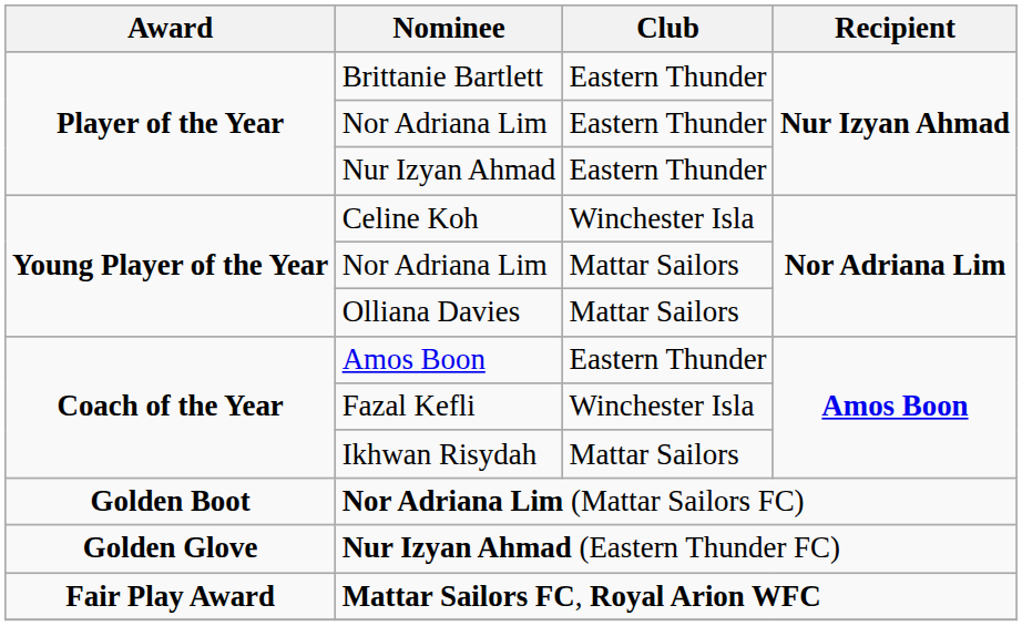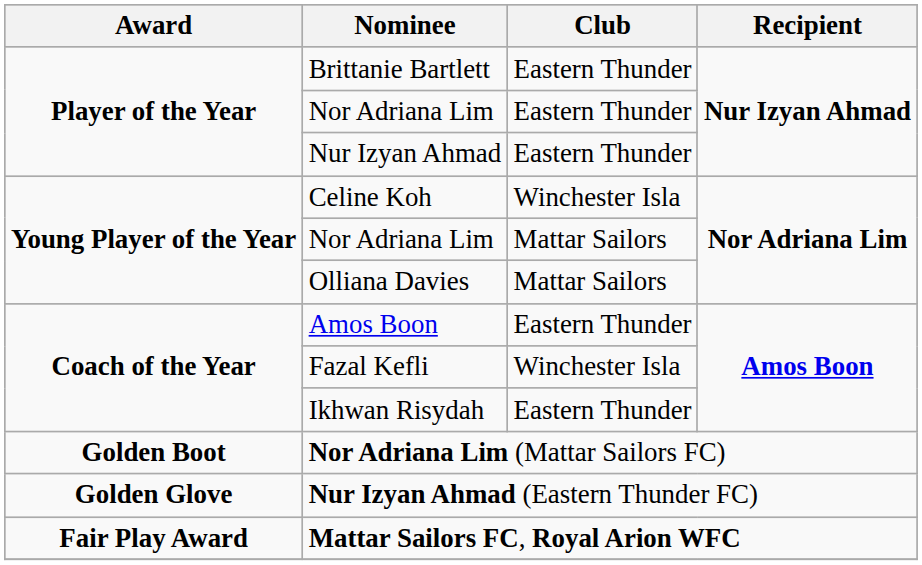 <table class="wikitable" style="font-size:100%">
 <tr>
 <th>Award</th>
 <th>Nominee</th>
 <th>Club</th>
 <th>Recipient</th>
 </tr>
 <tr>
 <td align="center" rowspan="3"><strong>Player of the Year</strong></td>
 <td>Brittanie Bartlett</td>
 <td>Eastern Thunder</td>
 <td align="center" rowspan="3"><strong>Nur Izyan Ahmad</strong></td>
 </tr>
 <tr>
 <td>Nor Adriana Lim</td>
 <td>Eastern Thunder</td>
 </tr>
 <tr>
 <td>Nur Izyan Ahmad</td>
 <td>Eastern Thunder</td>
 </tr>
 <tr>
 <td align="center" rowspan="3"><strong>Young Player of the Year</strong></td>
 <td>Celine Koh</td>
 <td>Winchester Isla</td>
 <td align="center" rowspan="3"><strong>Nor Adriana Lim</strong></td>
 </tr>
 <tr>
 <td>Nor Adriana Lim</td>
 <td>Mattar Sailors</td>
 </tr>
 <tr>
 <td>Olliana Davies</td>
 <td>Mattar Sailors</td>
 </tr>
 <tr>
 <td align="center" rowspan="3"><strong>Coach of the Year</strong></td>
 <td><a href='#'>Amos Boon</a></td>
 <td>Eastern Thunder</td>
 <td align="center" rowspan="3"><strong><a href='#'>Amos Boon</a></strong></td>
 </tr>
 <tr>
 <td>Fazal Kefli</td>
 <td>Winchester Isla</td>
 </tr>
 <tr>
 <td>Ikhwan Risydah</td>
-<td>Mattar Sailors</td>
+<td>Eastern Thunder</td>
 </tr>
 <tr>
 <td align="center"><strong>Golden Boot</strong></td>
 <td colspan="3"><strong>Nor Adriana Lim</strong> (Mattar Sailors FC)</td>
 </tr>
 <tr>
 <td align="center"><strong>Golden Glove</strong></td>
 <td colspan="3"><strong>Nur Izyan Ahmad</strong> (Eastern Thunder FC)</td>
 </tr>
 <tr>
 <td align="center"><strong>Fair Play Award</strong></td>
 <td colspan="3"><strong>Mattar Sailors FC</strong>, <strong>Royal Arion WFC</strong></td>
 </tr>
 <tr>
 </tr>
 </table>
